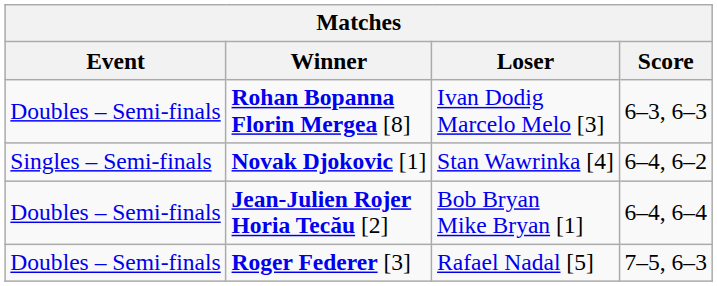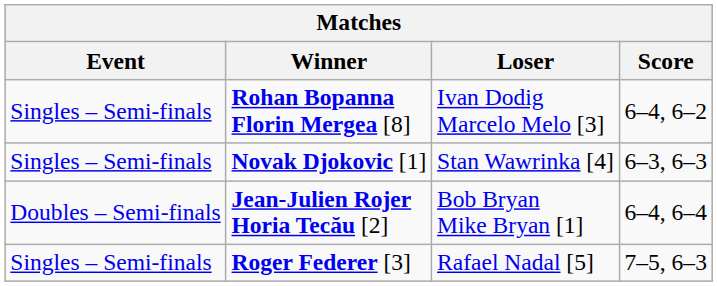 <table class="wikitable collapsible uncollapsed" style="margin:1em auto;">
 <tr>
 <th colspan=4>Matches</th>
 </tr>
 <tr>
 <th>Event</th>
 <th>Winner</th>
 <th>Loser</th>
 <th>Score</th>
 </tr>
 <tr align=left>
-<td><a href='#'>Doubles – Semi-finals</a></td>
+<td><a href='#'>Singles – Semi-finals</a></td>
 <td> <strong><a href='#'>Rohan Bopanna</a></strong> <br>  <strong><a href='#'>Florin Mergea</a></strong> [8]</td>
 <td> <a href='#'>Ivan Dodig</a> <br>  <a href='#'>Marcelo Melo</a> [3]</td>
-<td>6–3, 6–3</td>
+<td>6–4, 6–2</td>
 </tr>
 <tr align=left>
 <td><a href='#'>Singles – Semi-finals</a></td>
 <td> <strong><a href='#'>Novak Djokovic</a></strong> [1]</td>
 <td> <a href='#'>Stan Wawrinka</a> [4]</td>
-<td>6–4, 6–2</td>
+<td>6–3, 6–3</td>
 </tr>
 <tr align=left>
 <td><a href='#'>Doubles – Semi-finals</a></td>
 <td> <strong><a href='#'>Jean-Julien Rojer</a></strong> <br>  <strong><a href='#'>Horia Tecău</a></strong> [2]</td>
 <td> <a href='#'>Bob Bryan</a> <br>  <a href='#'>Mike Bryan</a> [1]</td>
 <td>6–4, 6–4</td>
 </tr>
 <tr align=left>
-<td><a href='#'>Doubles – Semi-finals</a></td>
+<td><a href='#'>Singles – Semi-finals</a></td>
 <td> <strong><a href='#'>Roger Federer</a></strong> [3]</td>
 <td> <a href='#'>Rafael Nadal</a> [5]</td>
 <td>7–5, 6–3</td>
 </tr>
 </table>
